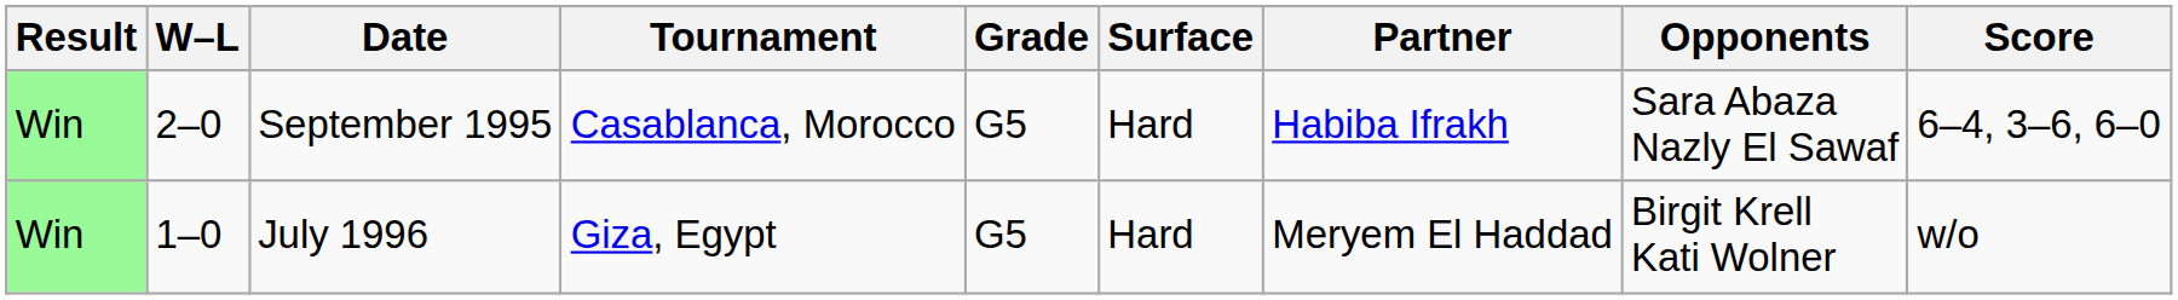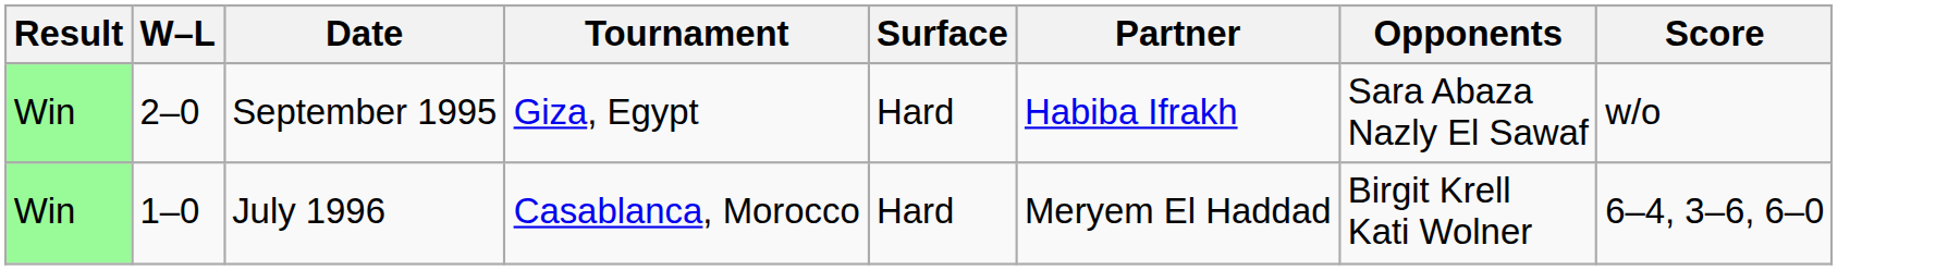 <table class="sortable wikitable" style=font-size:97%>
 <tr>
 <th>Result</th>
 <th class="unsortable">W–L</th>
 <th>Date</th>
 <th>Tournament</th>
-<th>Grade</th>
 <th>Surface</th>
 <th>Partner</th>
 <th>Opponents</th>
 <th class="unsortable">Score</th>
 </tr>
 <tr>
 <td style="background:#98fb98;">Win</td>
 <td>2–0</td>
 <td>September 1995</td>
-<td><a href='#'>Casablanca</a>, Morocco</td>
-<td>G5</td>
+<td><a href='#'>Giza</a>, Egypt</td>
 <td>Hard</td>
 <td> <a href='#'>Habiba Ifrakh</a></td>
 <td> Sara Abaza <br>  Nazly El Sawaf</td>
-<td>6–4, 3–6, 6–0</td>
+<td>w/o</td>
 </tr>
 <tr>
 <td style="background:#98fb98;">Win</td>
 <td>1–0</td>
 <td>July 1996</td>
-<td><a href='#'>Giza</a>, Egypt</td>
-<td>G5</td>
+<td><a href='#'>Casablanca</a>, Morocco</td>
 <td>Hard</td>
 <td> Meryem El Haddad</td>
 <td> Birgit Krell <br>  Kati Wolner</td>
-<td>w/o</td>
+<td>6–4, 3–6, 6–0</td>
 </tr>
 </table>
